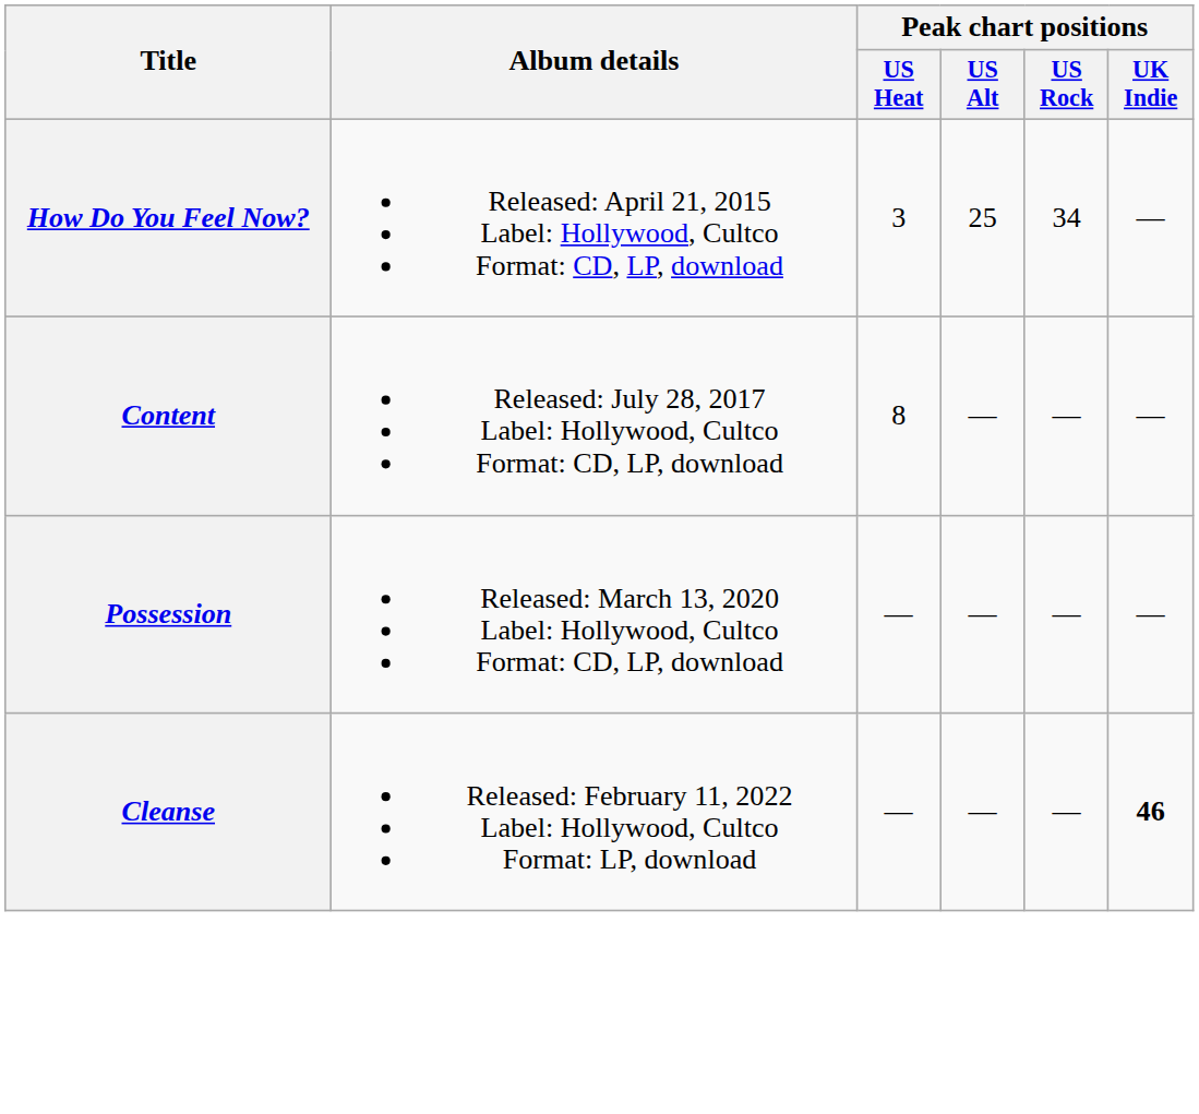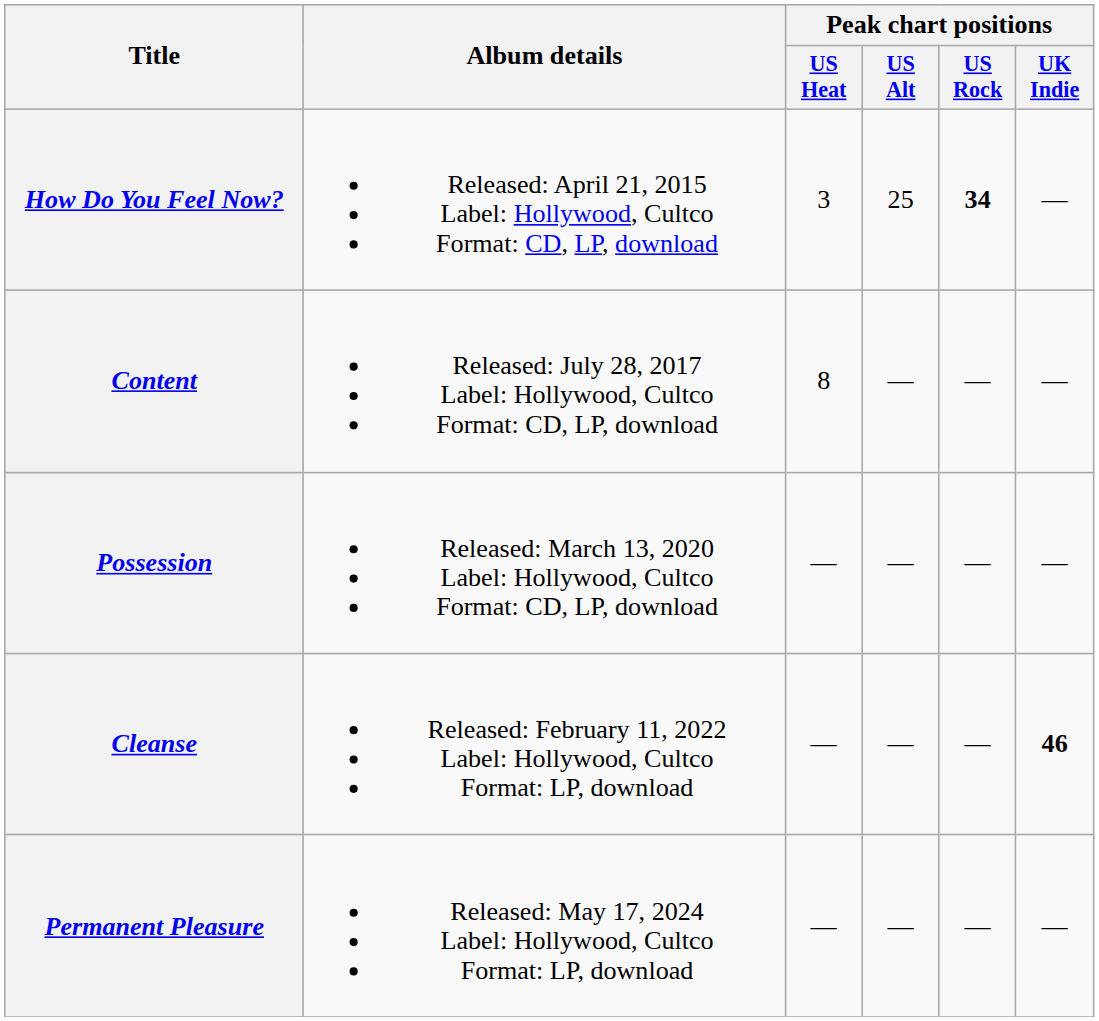 <table class="wikitable plainrowheaders" style="text-align:center;">
 <tr>
 <th scope="col" rowspan="2" style="width:11em;">Title</th>
 <th scope="col" rowspan="2" style="width:18em;">Album details</th>
 <th scope="col" colspan="4">Peak chart positions</th>
 </tr>
 <tr>
 <th scope="col" style="width:3em;font-size:85%;"><a href='#'>US<br>Heat</a><br></th>
 <th scope="col" style="width:3em;font-size:85%;"><a href='#'>US<br>Alt</a><br></th>
 <th scope="col" style="width:3em;font-size:85%;"><a href='#'>US<br>Rock</a><br></th>
 <th scope="col" style="width:3em;font-size:85%;"><a href='#'>UK<br>Indie</a><br></th>
 </tr>
 <tr>
 <th scope="row"><em><a href='#'>How Do You Feel Now?</a></em></th>
 <td><br><ul><li>Released: April 21, 2015</li><li>Label: <a href='#'>Hollywood</a>, Cultco</li><li>Format: <a href='#'>CD</a>, <a href='#'>LP</a>, <a href='#'>download</a></li></ul></td>
 <td>3</td>
 <td>25</td>
-<td>34</td>
+<td><strong>34</strong></td>
 <td>—</td>
 </tr>
 <tr>
 <th scope="row"><em><a href='#'>Content</a></em></th>
 <td><br><ul><li>Released: July 28, 2017</li><li>Label: Hollywood, Cultco</li><li>Format: CD, LP, download</li></ul></td>
 <td>8</td>
 <td>—</td>
 <td>—</td>
 <td>—</td>
 </tr>
 <tr>
 <th scope="row"><em><a href='#'>Possession</a></em></th>
 <td><br><ul><li>Released: March 13, 2020</li><li>Label: Hollywood, Cultco</li><li>Format: CD, LP, download</li></ul></td>
 <td>—</td>
 <td>—</td>
 <td>—</td>
 <td>—</td>
 </tr>
 <tr>
 <th scope="row"><em><a href='#'>Cleanse</a></em></th>
 <td><br><ul><li>Released: February 11, 2022</li><li>Label: Hollywood, Cultco</li><li>Format: LP, download</li></ul></td>
 <td>—</td>
 <td>—</td>
 <td>—</td>
 <td><strong>46</strong></td>
 </tr>
+<tr>
+<th scope="row"><em><a href='#'>Permanent Pleasure</a></em></th>
+<td><br><ul><li>Released: May 17, 2024</li><li>Label: Hollywood, Cultco</li><li>Format: LP, download</li></ul></td>
+<td>—</td>
+<td>—</td>
+<td>—</td>
+<td>—</td>
+</tr>
 </table>
